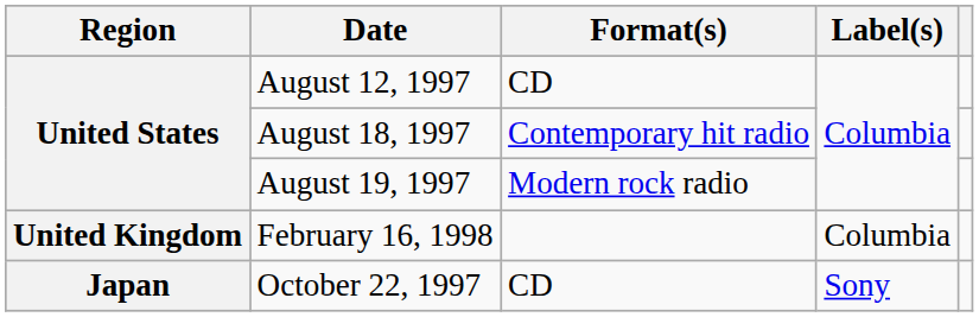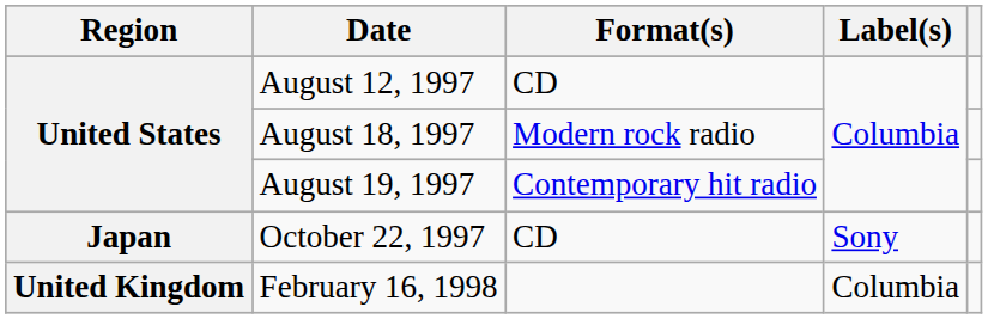 <table class="wikitable plainrowheaders">
 <tr>
 <th scope="col">Region</th>
 <th scope="col">Date</th>
 <th scope="col">Format(s)</th>
 <th scope="col">Label(s)</th>
 <th scope="col"></th>
 </tr>
 <tr>
 <th scope="row" rowspan="3">United States</th>
 <td>August 12, 1997</td>
 <td>CD</td>
 <td rowspan="3"><a href='#'>Columbia</a></td>
 <td></td>
 </tr>
 <tr>
 <td>August 18, 1997</td>
+<td><a href='#'>Modern rock</a> radio</td>
+<td></td>
+</tr>
+<tr>
+<td>August 19, 1997</td>
 <td><a href='#'>Contemporary hit radio</a></td>
 <td></td>
 </tr>
 <tr>
-<td>August 19, 1997</td>
-<td><a href='#'>Modern rock</a> radio</td>
+<th scope="row">Japan</th>
+<td>October 22, 1997</td>
+<td>CD</td>
+<td><a href='#'>Sony</a></td>
 <td></td>
 </tr>
 <tr>
 <th scope="row">United Kingdom</th>
 <td>February 16, 1998</td>
 <td></td>
 <td>Columbia</td>
 <td></td>
 </tr>
-<tr>
-<th scope="row">Japan</th>
-<td>October 22, 1997</td>
-<td>CD</td>
-<td><a href='#'>Sony</a></td>
-<td></td>
-</tr>
 </table>
